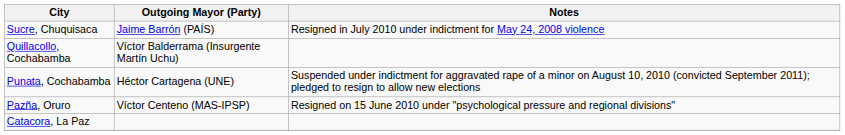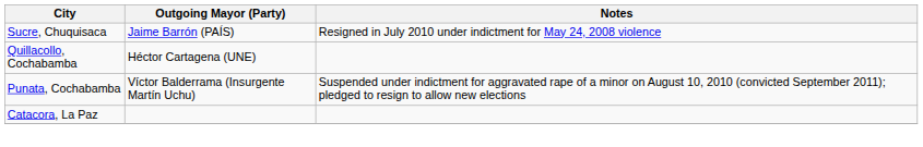 <table class = "wikitable">
 <tr>
 <th>City</th>
 <th>Outgoing Mayor (Party)</th>
 <th>Notes</th>
 </tr>
 <tr>
 <td><a href='#'>Sucre</a>, Chuquisaca</td>
 <td><a href='#'>Jaime Barrón</a> (PAÍS)</td>
 <td>Resigned in July 2010 under indictment for <a href='#'>May 24, 2008 violence</a></td>
 </tr>
 <tr>
 <td><a href='#'>Quillacollo</a>, Cochabamba</td>
-<td>Víctor Balderrama (Insurgente Martín Uchu)</td>
+<td>Héctor Cartagena (UNE)</td>
 <td></td>
 </tr>
 <tr>
 <td><a href='#'>Punata</a>, Cochabamba</td>
-<td>Héctor Cartagena (UNE)</td>
+<td>Víctor Balderrama (Insurgente Martín Uchu)</td>
 <td>Suspended under indictment for aggravated rape of a minor on August 10, 2010 (convicted September 2011); pledged to resign to allow new elections</td>
-</tr>
-<tr>
-<td><a href='#'>Pazña</a>, Oruro</td>
-<td>Víctor Centeno (MAS-IPSP)</td>
-<td>Resigned on 15 June 2010 under "psychological pressure and regional divisions"</td>
 </tr>
 <tr>
 <td><a href='#'>Catacora</a>, La Paz</td>
 <td></td>
 <td></td>
 </tr>
 <tr>
 </tr>
 </table>
